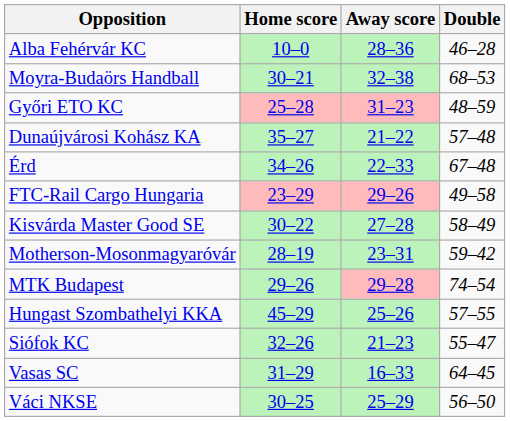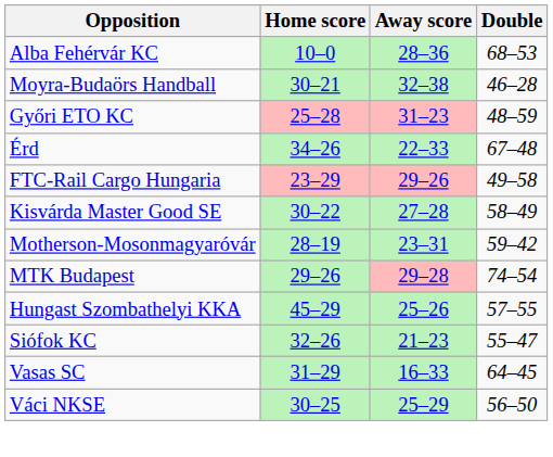 <table class="wikitable" style="text-align: center">
 <tr>
 <th>Opposition</th>
 <th>Home score</th>
 <th>Away score</th>
 <th>Double</th>
 </tr>
 <tr>
 <td align="left"><a href='#'>Alba Fehérvár KC</a></td>
 <td bgcolor=#BBF3BB><a href='#'>10–0</a></td>
 <td bgcolor=#BBF3BB><a href='#'>28–36</a></td>
-<td><em>46–28</em></td>
+<td><em>68–53</em></td>
 </tr>
 <tr>
 <td align="left"><a href='#'>Moyra-Budaörs Handball</a></td>
 <td bgcolor=#BBF3BB><a href='#'>30–21</a></td>
 <td bgcolor=#BBF3BB><a href='#'>32–38</a></td>
-<td><em>68–53</em></td>
+<td><em>46–28</em></td>
 </tr>
 <tr>
 <td align="left"><a href='#'>Győri ETO KC</a></td>
 <td bgcolor=#FFBBBB><a href='#'>25–28</a></td>
 <td bgcolor=#FFBBBB><a href='#'>31–23</a></td>
 <td><em>48–59</em></td>
-</tr>
-<tr>
-<td align="left"><a href='#'>Dunaújvárosi Kohász KA</a></td>
-<td bgcolor=#BBF3BB><a href='#'>35–27</a></td>
-<td bgcolor=#BBF3BB><a href='#'>21–22</a></td>
-<td><em>57–48</em></td>
 </tr>
 <tr>
 <td align="left"><a href='#'>Érd</a></td>
 <td bgcolor=#BBF3BB><a href='#'>34–26</a></td>
 <td bgcolor=#BBF3BB><a href='#'>22–33</a></td>
 <td><em>67–48</em></td>
 </tr>
 <tr>
 <td align="left"><a href='#'>FTC-Rail Cargo Hungaria</a></td>
 <td bgcolor=#FFBBBB><a href='#'>23–29</a></td>
 <td bgcolor=#FFBBBB><a href='#'>29–26</a></td>
 <td><em>49–58</em></td>
 </tr>
 <tr>
 <td align="left"><a href='#'>Kisvárda Master Good SE</a></td>
 <td bgcolor=#BBF3BB><a href='#'>30–22</a></td>
 <td bgcolor=#BBF3BB><a href='#'>27–28</a></td>
 <td><em>58–49</em></td>
 </tr>
 <tr>
 <td align="left"><a href='#'>Motherson-Mosonmagyaróvár</a></td>
 <td bgcolor=#BBF3BB><a href='#'>28–19</a></td>
 <td bgcolor=#BBF3BB><a href='#'>23–31</a></td>
 <td><em>59–42</em></td>
 </tr>
 <tr>
 <td align="left"><a href='#'>MTK Budapest</a></td>
 <td bgcolor=#BBF3BB><a href='#'>29–26</a></td>
 <td bgcolor=#FFBBBB><a href='#'>29–28</a></td>
 <td><em>74–54</em></td>
 </tr>
 <tr>
 <td align="left"><a href='#'>Hungast Szombathelyi KKA</a></td>
 <td bgcolor=#BBF3BB><a href='#'>45–29</a></td>
 <td bgcolor=#BBF3BB><a href='#'>25–26</a></td>
 <td><em>57–55</em></td>
 </tr>
 <tr>
 <td align="left"><a href='#'>Siófok KC</a></td>
 <td bgcolor=#BBF3BB><a href='#'>32–26</a></td>
 <td bgcolor=#BBF3BB><a href='#'>21–23</a></td>
 <td><em>55–47</em></td>
 </tr>
 <tr>
 <td align="left"><a href='#'>Vasas SC</a></td>
 <td bgcolor=#BBF3BB><a href='#'>31–29</a></td>
 <td bgcolor=#BBF3BB><a href='#'>16–33</a></td>
 <td><em>64–45</em></td>
 </tr>
 <tr>
 <td align="left"><a href='#'>Váci NKSE</a></td>
 <td bgcolor=#BBF3BB><a href='#'>30–25</a></td>
 <td bgcolor=#BBF3BB><a href='#'>25–29</a></td>
 <td><em>56–50</em></td>
 </tr>
 </table>
